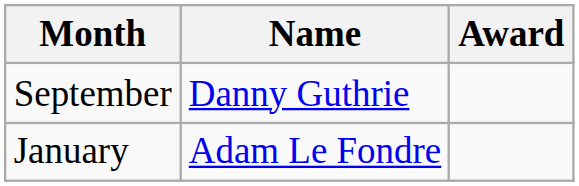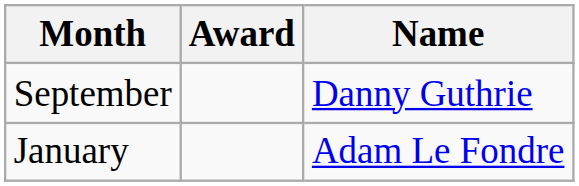 <table class="wikitable"  class= style="text-align:center; border:1px #aaa solid; font-size:95%">
 <tr>
 <th>Month</th>
+<th>Award</th>
 <th>Name</th>
-<th>Award</th>
 </tr>
 <tr>
 <td>September</td>
+<td></td>
 <td><a href='#'>Danny Guthrie</a></td>
-<td></td>
 </tr>
 <tr>
 <td>January</td>
+<td></td>
 <td><a href='#'>Adam Le Fondre</a></td>
-<td></td>
 </tr>
 </table>
